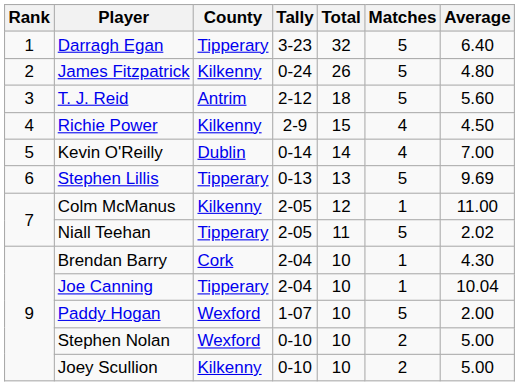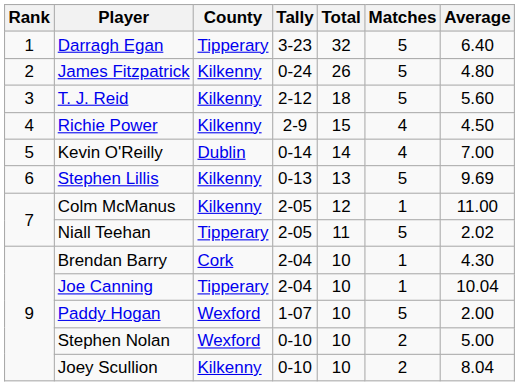 <table class="wikitable">
 <tr>
 <th>Rank</th>
 <th>Player</th>
 <th>County</th>
 <th>Tally</th>
 <th>Total</th>
 <th>Matches</th>
 <th>Average</th>
 </tr>
 <tr>
 <td rowspan=1 align=center>1</td>
 <td><a href='#'>Darragh Egan</a></td>
 <td><a href='#'>Tipperary</a></td>
 <td align=center>3-23</td>
 <td align=center>32</td>
 <td align=center>5</td>
 <td align=center>6.40</td>
 </tr>
 <tr>
 <td rowspan=1 align=center>2</td>
 <td><a href='#'>James Fitzpatrick</a></td>
 <td><a href='#'>Kilkenny</a></td>
 <td align=center>0-24</td>
 <td align=center>26</td>
 <td align=center>5</td>
 <td align=center>4.80</td>
 </tr>
 <tr>
 <td rowspan=1 align=center>3</td>
 <td><a href='#'>T. J. Reid</a></td>
-<td><a href='#'>Antrim</a></td>
+<td><a href='#'>Kilkenny</a></td>
 <td align=center>2-12</td>
 <td align=center>18</td>
 <td align=center>5</td>
 <td align=center>5.60</td>
 </tr>
 <tr>
 <td rowspan=1 align=center>4</td>
 <td><a href='#'>Richie Power</a></td>
 <td><a href='#'>Kilkenny</a></td>
 <td align=center>2-9</td>
 <td align=center>15</td>
 <td align=center>4</td>
 <td align=center>4.50</td>
 </tr>
 <tr>
 <td rowspan=1 align=center>5</td>
 <td>Kevin O'Reilly</td>
 <td><a href='#'>Dublin</a></td>
 <td align=center>0-14</td>
 <td align=center>14</td>
 <td align=center>4</td>
 <td align=center>7.00</td>
 </tr>
 <tr>
 <td rowspan=1 align=center>6</td>
 <td><a href='#'>Stephen Lillis</a></td>
-<td><a href='#'>Tipperary</a></td>
+<td><a href='#'>Kilkenny</a></td>
 <td align=center>0-13</td>
 <td align=center>13</td>
 <td align=center>5</td>
 <td align=center>9.69</td>
 </tr>
 <tr>
 <td rowspan=2 align=center>7</td>
 <td>Colm McManus</td>
 <td><a href='#'>Kilkenny</a></td>
 <td align=center>2-05</td>
 <td align=center>12</td>
 <td align=center>1</td>
 <td align=center>11.00</td>
 </tr>
 <tr>
 <td>Niall Teehan</td>
 <td><a href='#'>Tipperary</a></td>
 <td align=center>2-05</td>
 <td align=center>11</td>
 <td align=center>5</td>
 <td align=center>2.02</td>
 </tr>
 <tr>
 <td rowspan=5 align=center>9</td>
 <td>Brendan Barry</td>
 <td><a href='#'>Cork</a></td>
 <td align=center>2-04</td>
 <td align=center>10</td>
 <td align=center>1</td>
 <td align=center>4.30</td>
 </tr>
 <tr>
 <td><a href='#'>Joe Canning</a></td>
 <td><a href='#'>Tipperary</a></td>
 <td align=center>2-04</td>
 <td align=center>10</td>
 <td align=center>1</td>
 <td align=center>10.04</td>
 </tr>
 <tr>
 <td><a href='#'>Paddy Hogan</a></td>
 <td><a href='#'>Wexford</a></td>
 <td align=center>1-07</td>
 <td align=center>10</td>
 <td align=center>5</td>
 <td align=center>2.00</td>
 </tr>
 <tr>
 <td>Stephen Nolan</td>
 <td><a href='#'>Wexford</a></td>
 <td align=center>0-10</td>
 <td align=center>10</td>
 <td align=center>2</td>
 <td align=center>5.00</td>
 </tr>
 <tr>
 <td>Joey Scullion</td>
 <td><a href='#'>Kilkenny</a></td>
 <td align=center>0-10</td>
 <td align=center>10</td>
 <td align=center>2</td>
-<td align=center>5.00</td>
+<td align=center>8.04</td>
 </tr>
 </table>
